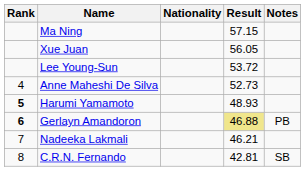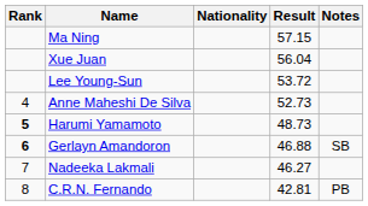 <table class="wikitable sortable" style="text-align:center">
 <tr>
 <th>Rank</th>
 <th>Name</th>
 <th>Nationality</th>
 <th>Result</th>
 <th>Notes</th>
 </tr>
 <tr>
 <td></td>
 <td align=left><a href='#'>Ma Ning</a></td>
 <td align=left></td>
 <td>57.15</td>
 <td></td>
 </tr>
 <tr>
 <td></td>
 <td align=left><a href='#'>Xue Juan</a></td>
 <td align=left></td>
-<td>56.05</td>
+<td>56.04</td>
 <td></td>
 </tr>
 <tr>
 <td></td>
 <td align=left><a href='#'>Lee Young-Sun</a></td>
 <td align=left></td>
 <td>53.72</td>
 <td></td>
 </tr>
 <tr>
 <td>4</td>
 <td align=left><a href='#'>Anne Maheshi De Silva</a></td>
 <td align=left></td>
 <td>52.73</td>
 <td></td>
 </tr>
 <tr>
 <td><strong>5</strong></td>
 <td align=left><a href='#'>Harumi Yamamoto</a></td>
 <td align=left></td>
-<td>48.93</td>
+<td>48.73</td>
 <td></td>
 </tr>
 <tr>
 <td><strong>6</strong></td>
 <td align=left><a href='#'>Gerlayn Amandoron</a></td>
 <td align=left></td>
-<td style="background: khaki;">46.88</td>
-<td>PB</td>
+<td>46.88</td>
+<td>SB</td>
 </tr>
 <tr>
 <td>7</td>
 <td align=left><a href='#'>Nadeeka Lakmali</a></td>
 <td align=left></td>
-<td>46.21</td>
+<td>46.27</td>
 <td></td>
 </tr>
 <tr>
 <td>8</td>
 <td align=left><a href='#'>C.R.N. Fernando</a></td>
 <td align=left></td>
 <td>42.81</td>
-<td>SB</td>
+<td>PB</td>
 </tr>
 </table>
